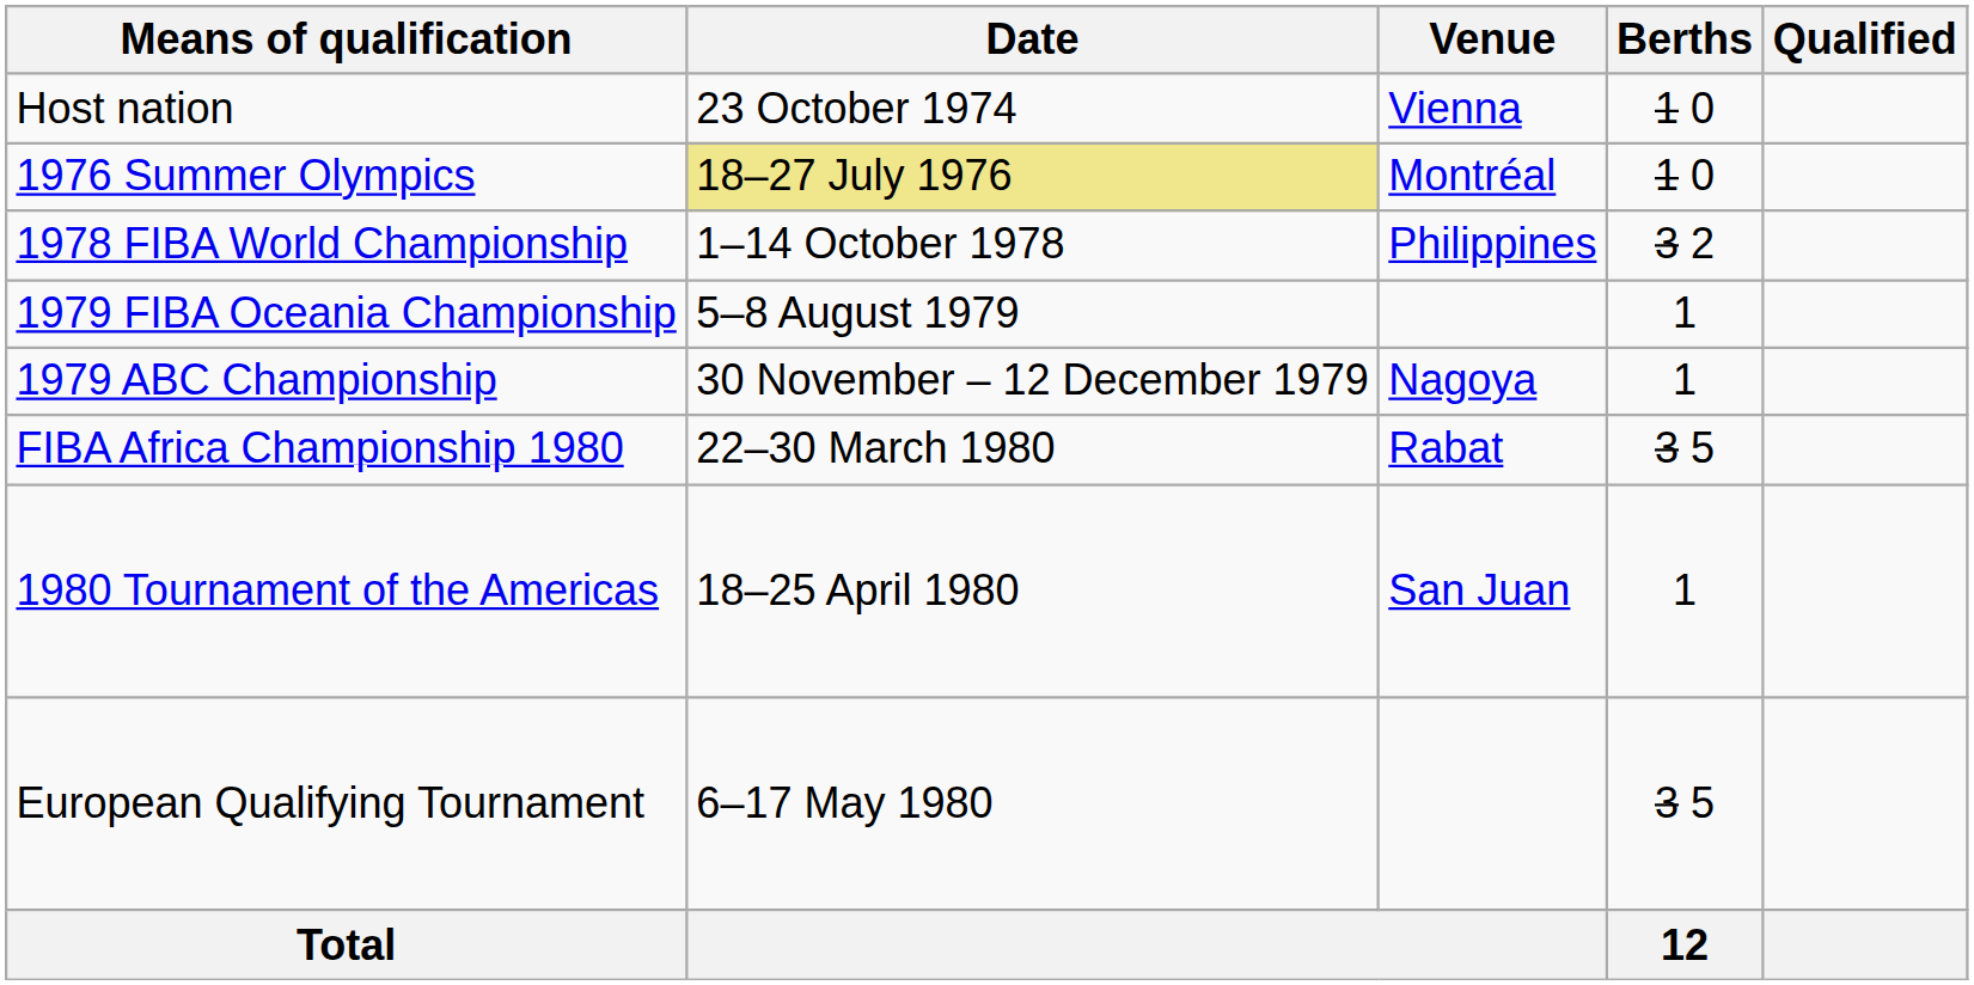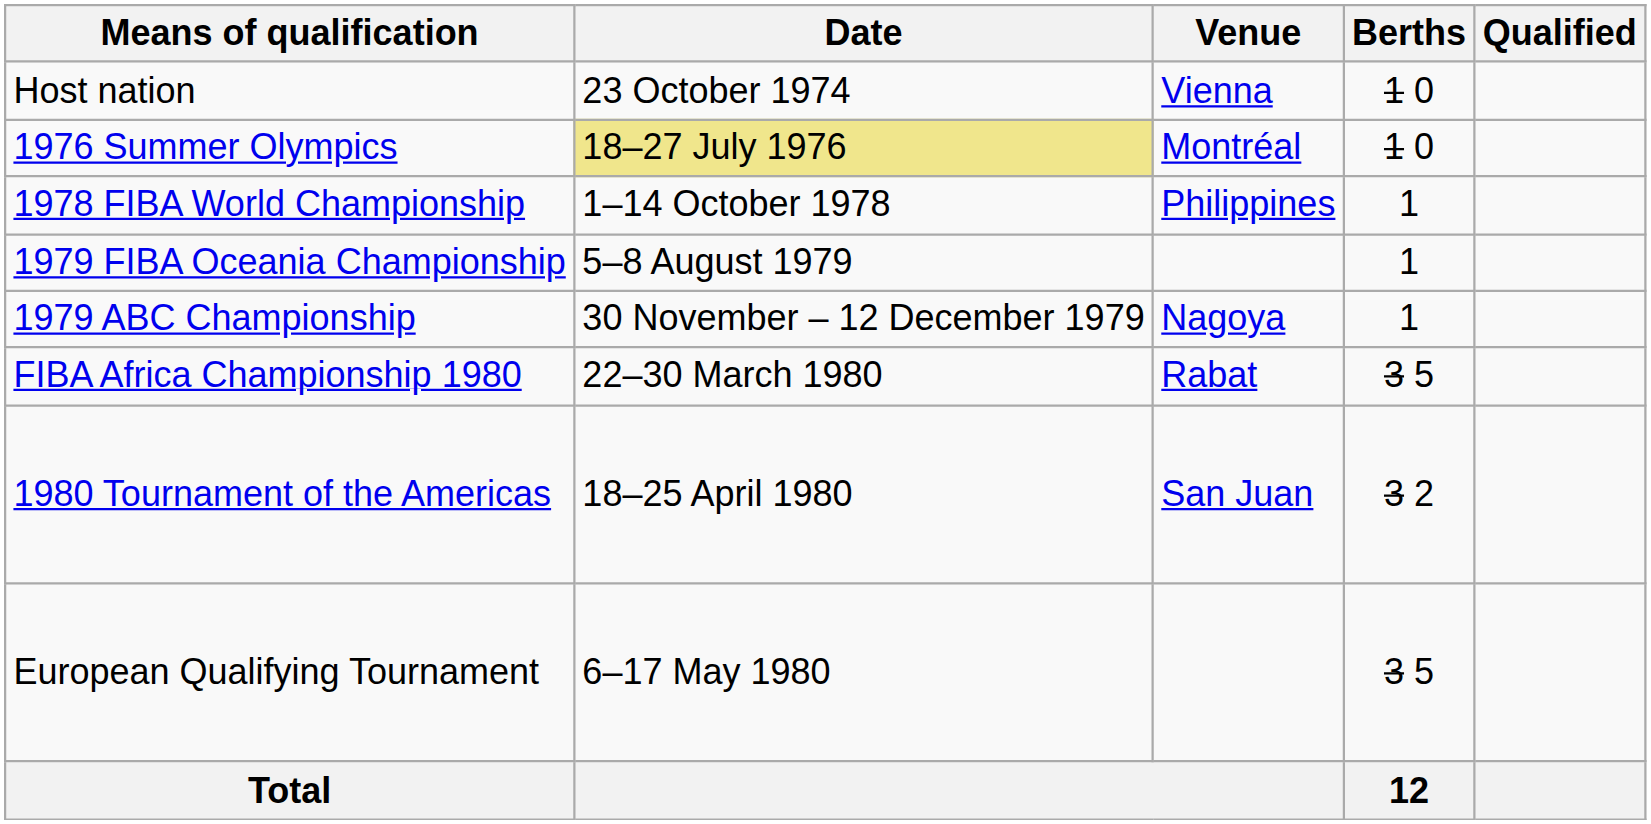 <table class="wikitable">
 <tr>
 <th>Means of qualification</th>
 <th>Date</th>
 <th>Venue</th>
 <th>Berths</th>
 <th>Qualified</th>
 </tr>
 <tr>
 <td>Host nation</td>
 <td>23 October 1974</td>
 <td> <a href='#'>Vienna</a></td>
 <td align=center><s>1</s> 0</td>
 <td></td>
 </tr>
 <tr>
 <td><a href='#'>1976 Summer Olympics</a></td>
 <td style="background: khaki;">18–27 July 1976</td>
 <td> <a href='#'>Montréal</a></td>
 <td align=center><s>1</s> 0</td>
 <td><s></s></td>
 </tr>
 <tr>
 <td><a href='#'>1978 FIBA World Championship</a></td>
 <td>1–14 October 1978</td>
 <td> <a href='#'>Philippines</a></td>
-<td align=center><s>3</s> 2</td>
+<td align=center>1</td>
 <td></td>
 </tr>
 <tr>
 <td><a href='#'>1979 FIBA Oceania Championship</a></td>
 <td>5–8 August 1979</td>
 <td></td>
 <td align=center>1</td>
 <td></td>
 </tr>
 <tr>
 <td><a href='#'>1979 ABC Championship</a></td>
 <td>30 November – 12 December 1979</td>
 <td> <a href='#'>Nagoya</a></td>
 <td align=center>1</td>
 <td><s></s><br></td>
 </tr>
 <tr>
 <td><a href='#'>FIBA Africa Championship 1980</a></td>
 <td>22–30 March 1980</td>
 <td> <a href='#'>Rabat</a></td>
 <td align=center><s>3</s> 5</td>
 <td></td>
 </tr>
 <tr>
 <td><a href='#'>1980 Tournament of the Americas</a></td>
 <td>18–25 April 1980</td>
 <td> <a href='#'>San Juan</a></td>
-<td align=center>1</td>
+<td align=center><s>3</s> 2</td>
 <td><s></s><br><s></s><br><s></s><br><br></td>
 </tr>
 <tr>
 <td>European Qualifying Tournament</td>
 <td>6–17 May 1980</td>
 <td></td>
 <td align=center><s>3</s> 5</td>
 <td><br><br><br><br></td>
 </tr>
 <tr>
 <th>Total</th>
 <th colspan="2"></th>
 <th>12</th>
 <th></th>
 </tr>
 </table>
